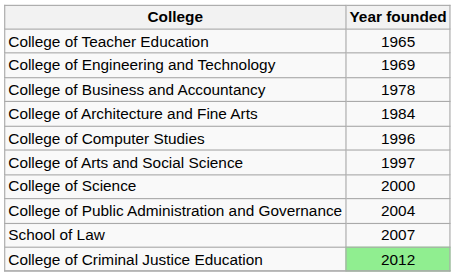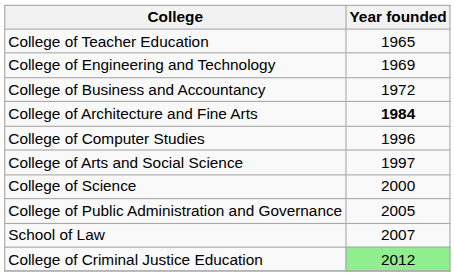 <table style="float:right; font-size:85%; margin-left:1em; text-align:center" class="wikitable sortable">
 <tr>
 <th>College</th>
 <th>Year founded</th>
 </tr>
 <tr>
 <td style="text-align:left">College of Teacher Education</td>
 <td>1965</td>
 </tr>
 <tr>
 <td style="text-align:left">College of Engineering and Technology</td>
 <td>1969</td>
 </tr>
 <tr>
 <td style="text-align:left">College of Business and Accountancy</td>
-<td>1978</td>
+<td>1972</td>
 </tr>
 <tr>
 <td style="text-align:left">College of Architecture and Fine Arts</td>
-<td>1984</td>
+<td><strong>1984</strong></td>
 </tr>
 <tr>
 <td style="text-align:left">College of Computer Studies</td>
 <td>1996</td>
 </tr>
 <tr>
 <td style="text-align:left">College of Arts and Social Science</td>
 <td>1997</td>
 </tr>
 <tr>
 <td style="text-align:left">College of Science</td>
 <td>2000</td>
 </tr>
 <tr>
 <td style="text-align:left">College of Public Administration and Governance</td>
-<td>2004</td>
+<td>2005</td>
 </tr>
 <tr>
 <td style="text-align:left">School of Law</td>
 <td>2007</td>
 </tr>
 <tr>
 <td style="text-align:left">College of Criminal Justice Education</td>
 <td style="background: lightgreen;">2012</td>
 </tr>
 <tr>
 </tr>
 </table>
